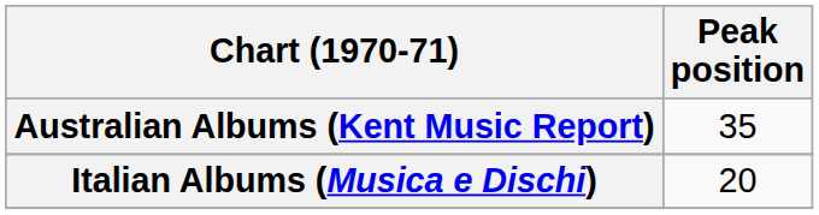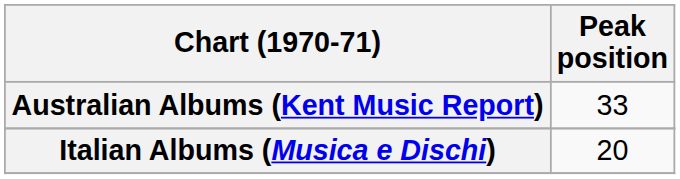 <table class="wikitable sortable plainrowheaders">
 <tr>
 <th>Chart (1970-71)</th>
 <th>Peak<br>position</th>
 </tr>
 <tr>
 <th scope="row">Australian Albums (<a href='#'>Kent Music Report</a>)</th>
-<td align="center">35</td>
+<td align="center">33</td>
 </tr>
 <tr>
 </tr>
 <tr>
 <th scope="row">Italian Albums (<em><a href='#'>Musica e Dischi</a></em>)</th>
 <td align="center">20</td>
 </tr>
 <tr>
 </tr>
 </table>
